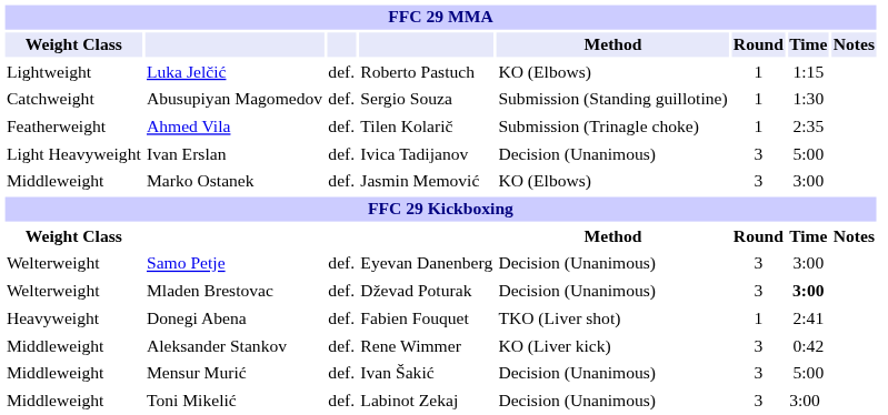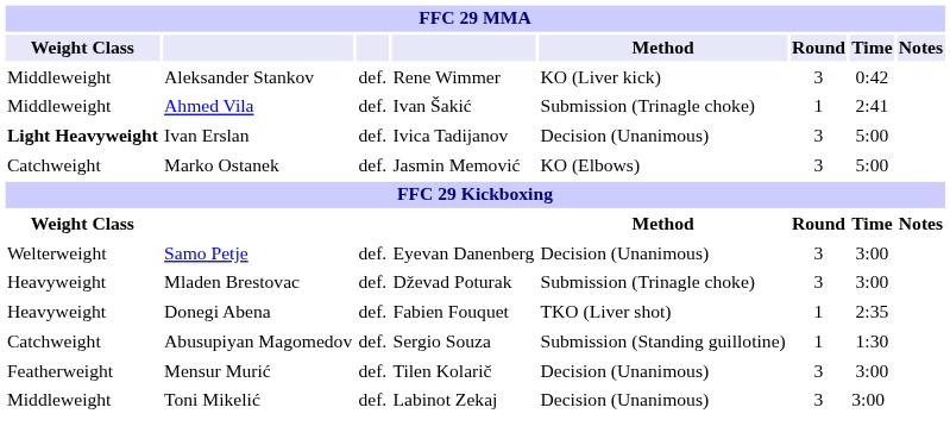 <table class="toccolours" style="font-size: 75%;">
 <tr>
 <th colspan="8" style="background-color: #ccf; color: #000080; text-align: center;"><strong>FFC 29 MMA</strong></th>
 </tr>
 <tr>
 <th colspan="1" style="background-color: #E6E8FA; color: #000000; text-align: center;">Weight Class</th>
 <th colspan="1" style="background-color: #E6E8FA; color: #000000; text-align: center;"></th>
 <th colspan="1" style="background-color: #E6E8FA; color: #000000; text-align: center;"></th>
 <th colspan="1" style="background-color: #E6E8FA; color: #000000; text-align: center;"></th>
 <th colspan="1" style="background-color: #E6E8FA; color: #000000; text-align: center;">Method</th>
 <th colspan="1" style="background-color: #E6E8FA; color: #000000; text-align: center;">Round</th>
 <th colspan="1" style="background-color: #E6E8FA; color: #000000; text-align: center;">Time</th>
 <th colspan="1" style="background-color: #E6E8FA; color: #000000; text-align: center;">Notes</th>
 </tr>
 <tr>
-<td>Lightweight</td>
-<td><a href='#'>Luka Jelčić</a></td>
+<td>Middleweight</td>
+<td>Aleksander Stankov</td>
 <td>def.</td>
-<td>Roberto Pastuch</td>
-<td>KO (Elbows)</td>
-<td align="center">1</td>
-<td align="center">1:15</td>
+<td>Rene Wimmer</td>
+<td>KO (Liver kick)</td>
+<td align="center">3</td>
+<td align="center">0:42</td>
 <td></td>
 </tr>
 <tr>
-<td>Catchweight</td>
-<td>Abusupiyan Magomedov</td>
+<td>Middleweight</td>
+<td><a href='#'>Ahmed Vila</a></td>
 <td>def.</td>
-<td>Sergio Souza</td>
-<td>Submission (Standing guillotine)</td>
+<td>Ivan Šakić</td>
+<td>Submission (Trinagle choke)</td>
 <td align="center">1</td>
-<td align="center">1:30</td>
+<td align="center">2:41</td>
 <td></td>
 </tr>
 <tr>
-<td>Featherweight</td>
-<td><a href='#'>Ahmed Vila</a></td>
-<td>def.</td>
-<td>Tilen Kolarič</td>
-<td>Submission (Trinagle choke)</td>
-<td align="center">1</td>
-<td align="center">2:35</td>
-<td></td>
-</tr>
-<tr>
-<td>Light Heavyweight</td>
+<td><strong>Light Heavyweight</strong></td>
 <td>Ivan Erslan</td>
 <td>def.</td>
 <td>Ivica Tadijanov</td>
 <td>Decision (Unanimous)</td>
 <td align="center">3</td>
 <td align="center">5:00</td>
 <td></td>
 </tr>
 <tr>
-<td>Middleweight</td>
+<td>Catchweight</td>
 <td>Marko Ostanek</td>
 <td>def.</td>
 <td>Jasmin Memović</td>
 <td>KO (Elbows)</td>
 <td align="center">3</td>
-<td align="center">3:00</td>
+<td align="center">5:00</td>
 <td></td>
 </tr>
 <tr>
 <th colspan="8" style="background-color: #ccf; color: #000080; text-align: center;"><strong>FFC 29 Kickboxing</strong></th>
 </tr>
 <tr>
 <th colspan="1">Weight Class</th>
 <th colspan="1"></th>
 <th colspan="1"></th>
 <th colspan="1"></th>
 <th colspan="1">Method</th>
 <th colspan="1">Round</th>
 <th colspan="1">Time</th>
 <th colspan="1">Notes</th>
 </tr>
 <tr>
 <td>Welterweight</td>
 <td><a href='#'>Samo Petje</a></td>
 <td>def.</td>
 <td>Eyevan Danenberg</td>
 <td>Decision (Unanimous)</td>
 <td align="center">3</td>
 <td align="center">3:00</td>
 <td></td>
 </tr>
 <tr>
-<td>Welterweight</td>
+<td>Heavyweight</td>
 <td>Mladen Brestovac</td>
 <td>def.</td>
 <td>Dževad Poturak</td>
-<td>Decision (Unanimous)</td>
+<td>Submission (Trinagle choke)</td>
 <td align="center">3</td>
-<td align="center"><strong>3:00</strong></td>
+<td align="center">3:00</td>
 <td></td>
 </tr>
 <tr>
 <td>Heavyweight</td>
 <td>Donegi Abena</td>
 <td>def.</td>
 <td>Fabien Fouquet</td>
 <td>TKO (Liver shot)</td>
 <td align="center">1</td>
-<td align="center">2:41</td>
+<td align="center">2:35</td>
 <td></td>
 </tr>
 <tr>
-<td>Middleweight</td>
-<td>Aleksander Stankov</td>
+<td>Catchweight</td>
+<td>Abusupiyan Magomedov</td>
 <td>def.</td>
-<td>Rene Wimmer</td>
-<td>KO (Liver kick)</td>
-<td align="center">3</td>
-<td align="center">0:42</td>
+<td>Sergio Souza</td>
+<td>Submission (Standing guillotine)</td>
+<td align="center">1</td>
+<td align="center">1:30</td>
 <td></td>
 </tr>
 <tr>
-<td>Middleweight</td>
+<td>Featherweight</td>
 <td>Mensur Murić</td>
 <td>def.</td>
-<td>Ivan Šakić</td>
+<td>Tilen Kolarič</td>
 <td>Decision (Unanimous)</td>
 <td align="center">3</td>
-<td align="center">5:00</td>
+<td align="center">3:00</td>
 <td></td>
 </tr>
 <tr>
 <td>Middleweight</td>
 <td>Toni Mikelić</td>
 <td>def.</td>
 <td>Labinot Zekaj</td>
 <td>Decision (Unanimous)</td>
 <td align=center>3</td>
 <td>3:00</td>
 <td></td>
 </tr>
 <tr>
 </tr>
 </table>
